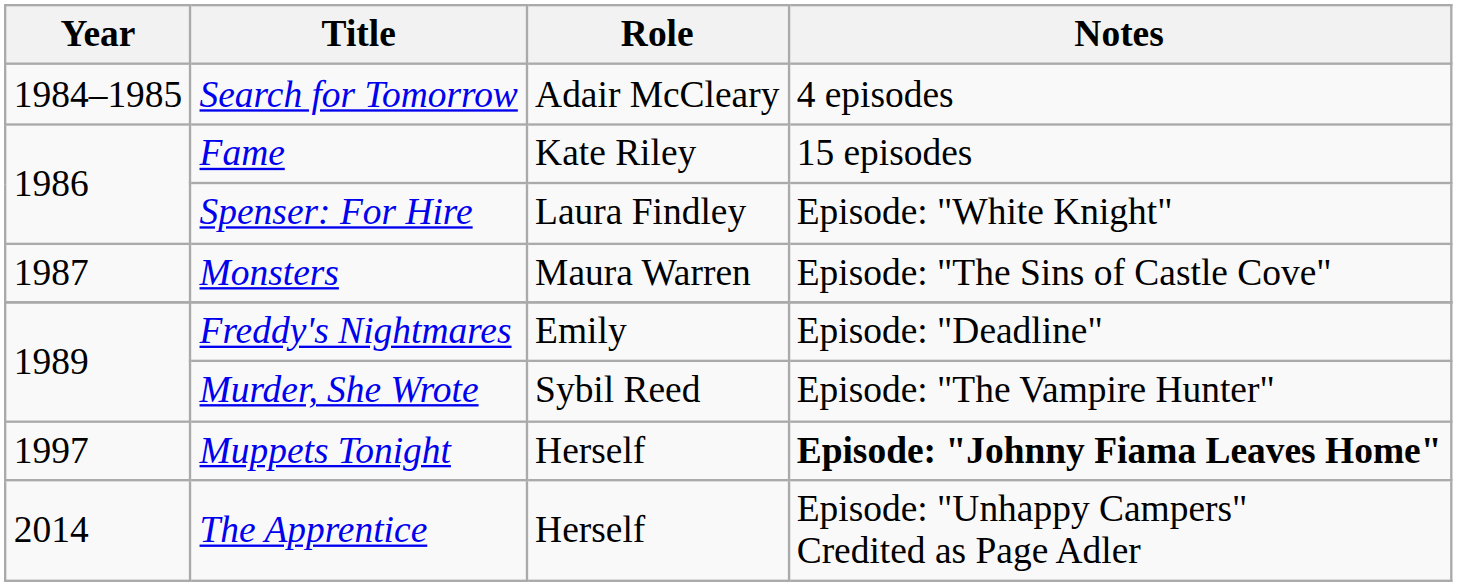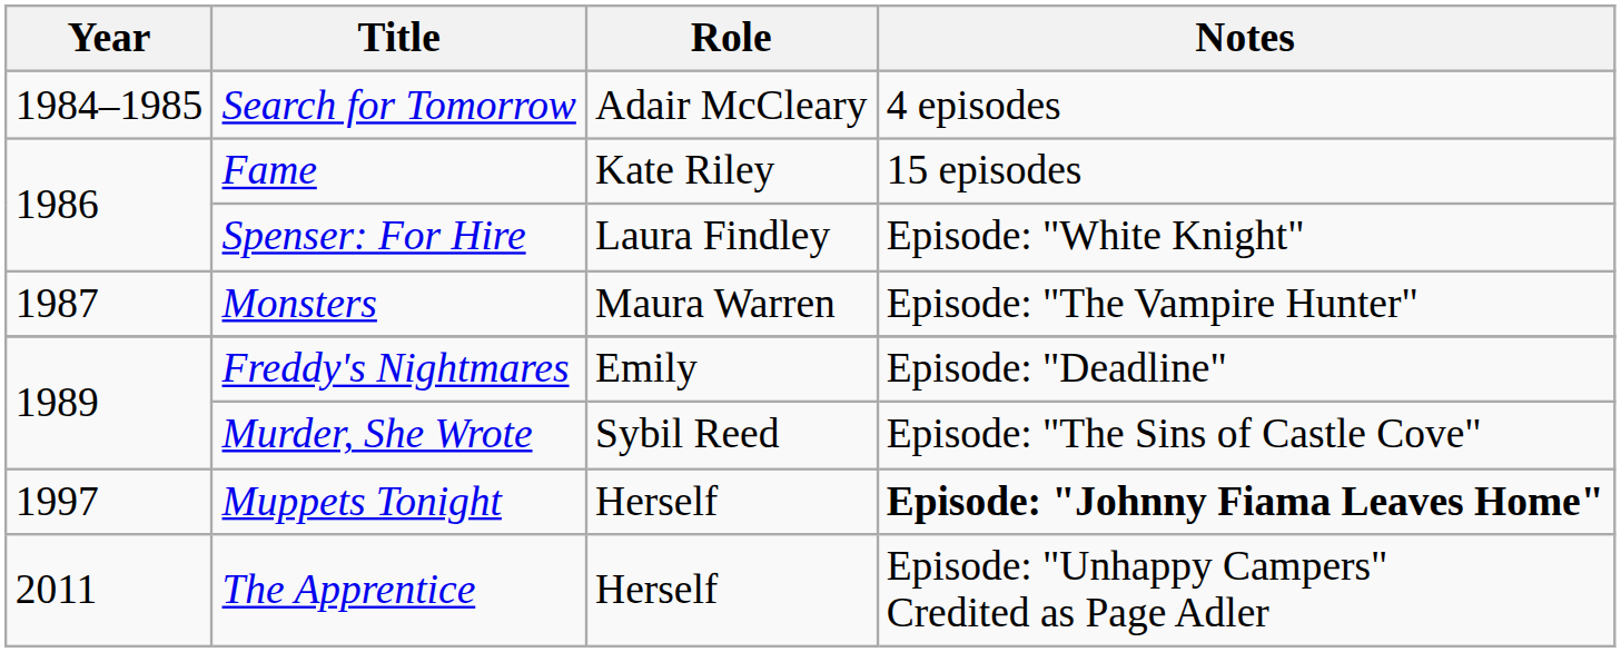 <table class="wikitable sortable">
 <tr>
 <th>Year</th>
 <th>Title</th>
 <th>Role</th>
 <th class="unsortable">Notes</th>
 </tr>
 <tr>
 <td>1984–1985</td>
 <td><em><a href='#'>Search for Tomorrow</a></em></td>
 <td>Adair McCleary</td>
 <td>4 episodes</td>
 </tr>
 <tr>
 <td rowspan="2">1986</td>
 <td><em><a href='#'>Fame</a></em></td>
 <td>Kate Riley</td>
 <td>15 episodes</td>
 </tr>
 <tr>
 <td><em><a href='#'>Spenser: For Hire</a></em></td>
 <td>Laura Findley</td>
 <td>Episode: "White Knight"</td>
 </tr>
 <tr>
 <td>1987</td>
 <td><em><a href='#'>Monsters</a></em></td>
 <td>Maura Warren</td>
-<td>Episode: "The Sins of Castle Cove"</td>
+<td>Episode: "The Vampire Hunter"</td>
 </tr>
 <tr>
 </tr>
 <tr>
 <td rowspan="2">1989</td>
 <td><em><a href='#'>Freddy's Nightmares</a></em></td>
 <td>Emily</td>
 <td>Episode: "Deadline"</td>
 </tr>
 <tr>
 <td><em><a href='#'>Murder, She Wrote</a></em></td>
 <td>Sybil Reed</td>
-<td>Episode: "The Vampire Hunter"</td>
+<td>Episode: "The Sins of Castle Cove"</td>
 </tr>
 <tr>
 <td>1997</td>
 <td><em><a href='#'>Muppets Tonight</a></em></td>
 <td>Herself</td>
 <td><strong>Episode: "Johnny Fiama Leaves Home"</strong></td>
 </tr>
 <tr>
-<td>2014</td>
+<td>2011</td>
 <td><em><a href='#'>The Apprentice</a></em></td>
 <td>Herself</td>
 <td>Episode: "Unhappy Campers"<br>Credited as Page Adler</td>
 </tr>
 </table>
